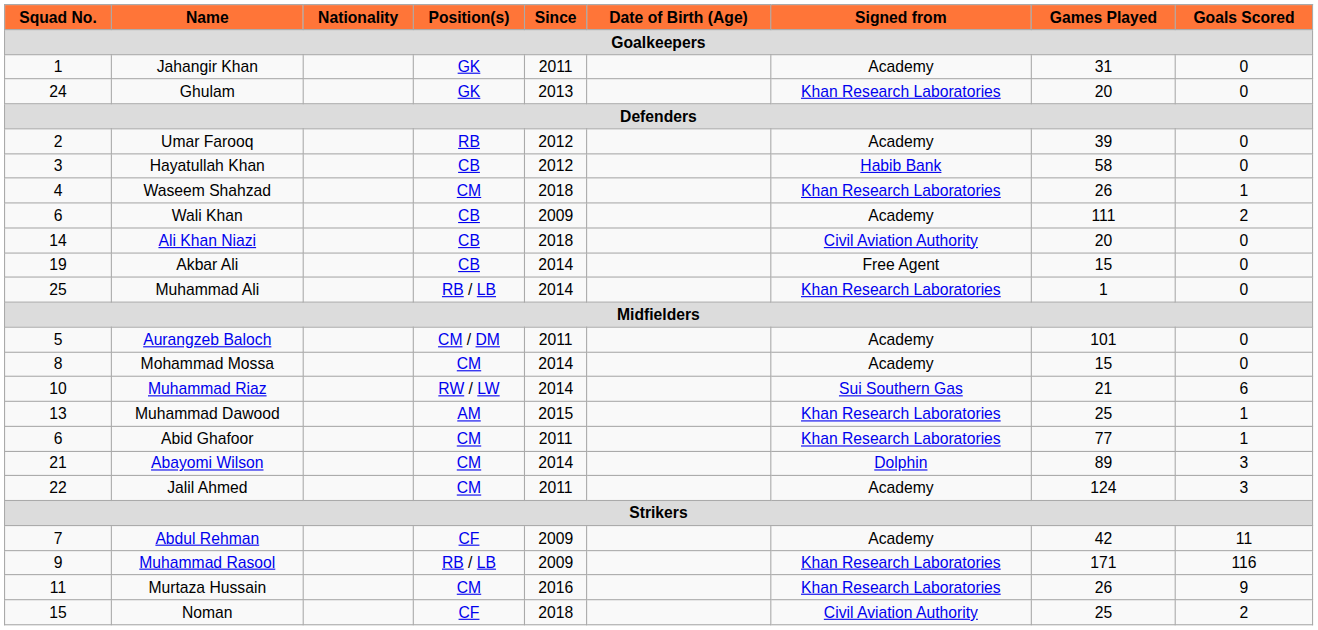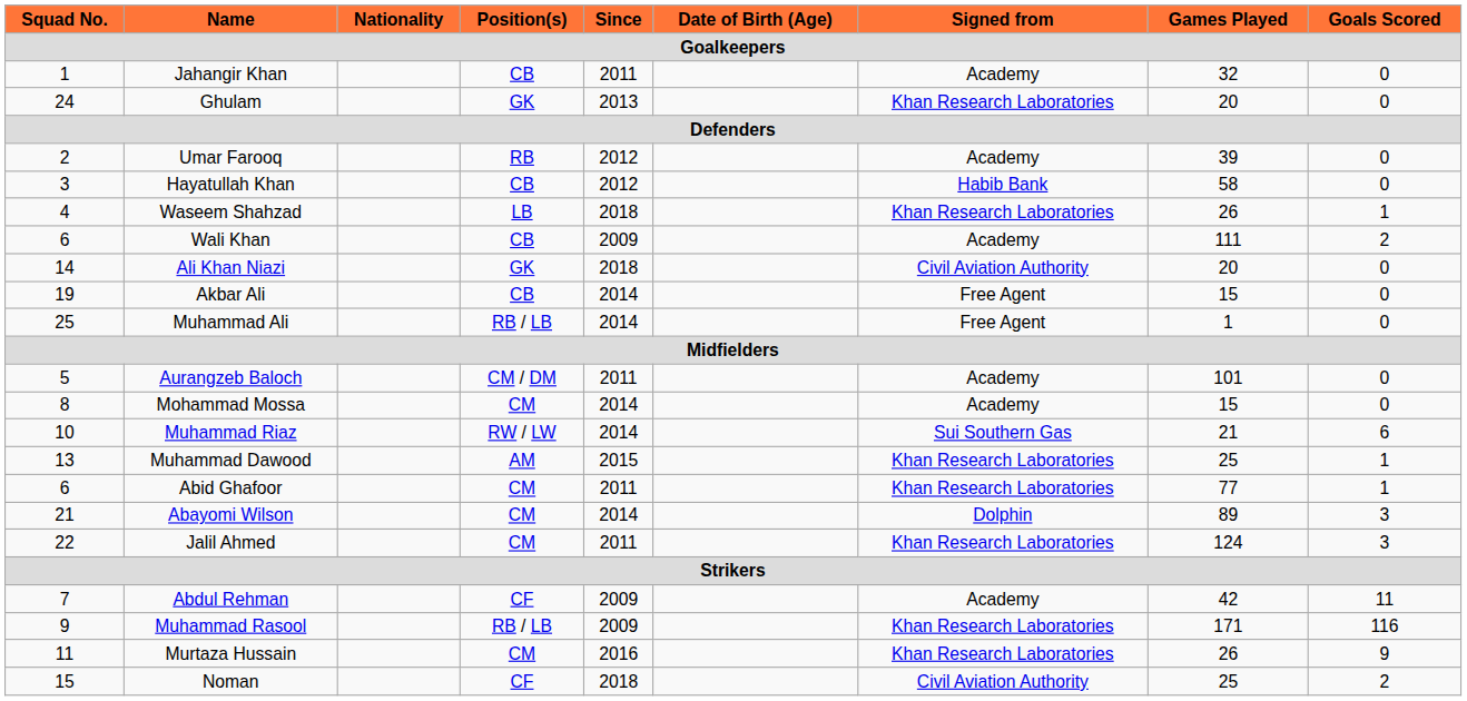 <table class="wikitable" style="text-align:center; font-size:90%; width:95%;">
 <tr>
 <th style="background:#FF7538; color:Dark Blue; text-align:center;">Squad No.</th>
 <th style="background:#FF7538; color:Dark Blue; text-align:center;">Name</th>
 <th style="background:#FF7538; color:Dark Blue; text-align:center;">Nationality</th>
 <th style="background:#FF7538; color:Dark Blue; text-align:center;">Position(s)</th>
 <th style="background:#FF7538; color:Dark Blue; text-align:center;">Since</th>
 <th style="background:#FF7538; color:Dark Blue; text-align:center;">Date of Birth (Age)</th>
 <th style="background:#FF7538; color:Dark Blue; text-align:center;">Signed from</th>
 <th style="background:#FF7538; color:Dark Blue; text-align:center;">Games Played</th>
 <th style="background:#FF7538; color:Dark Blue; text-align:center;">Goals Scored</th>
 </tr>
 <tr>
 <th colspan="9" style="background:#dcdcdc; text-align:center;">Goalkeepers</th>
 </tr>
 <tr>
 <td>1</td>
 <td>Jahangir Khan</td>
 <td></td>
-<td><a href='#'>GK</a></td>
+<td><a href='#'>CB</a></td>
 <td>2011</td>
 <td></td>
 <td>Academy</td>
-<td>31</td>
+<td>32</td>
 <td>0</td>
 </tr>
 <tr>
 <td>24</td>
 <td>Ghulam</td>
 <td></td>
 <td><a href='#'>GK</a></td>
 <td>2013</td>
 <td></td>
 <td> <a href='#'>Khan Research Laboratories</a></td>
 <td>20</td>
 <td>0</td>
 </tr>
 <tr>
 <th colspan="9" style="background:#dcdcdc; text-align:center;">Defenders</th>
 </tr>
 <tr>
 <td>2</td>
 <td>Umar Farooq</td>
 <td></td>
 <td><a href='#'>RB</a></td>
 <td>2012</td>
 <td></td>
 <td>Academy</td>
 <td>39</td>
 <td>0</td>
 </tr>
 <tr>
 <td>3</td>
 <td>Hayatullah Khan</td>
 <td></td>
 <td><a href='#'>CB</a></td>
 <td>2012</td>
 <td></td>
 <td> <a href='#'>Habib Bank</a></td>
 <td>58</td>
 <td>0</td>
 </tr>
 <tr>
 <td>4</td>
 <td>Waseem Shahzad</td>
 <td></td>
-<td><a href='#'>CM</a></td>
+<td><a href='#'>LB</a></td>
 <td>2018</td>
 <td></td>
 <td> <a href='#'>Khan Research Laboratories</a></td>
 <td>26</td>
 <td>1</td>
 </tr>
 <tr>
 <td>6</td>
 <td>Wali Khan</td>
 <td></td>
 <td><a href='#'>CB</a></td>
 <td>2009</td>
 <td></td>
 <td>Academy</td>
 <td>111</td>
 <td>2</td>
 </tr>
 <tr>
 <td>14</td>
 <td><a href='#'>Ali Khan Niazi</a></td>
 <td></td>
-<td><a href='#'>CB</a></td>
+<td><a href='#'>GK</a></td>
 <td>2018</td>
 <td></td>
 <td> <a href='#'>Civil Aviation Authority</a></td>
 <td>20</td>
 <td>0</td>
 </tr>
 <tr>
 <td>19</td>
 <td>Akbar Ali</td>
 <td></td>
 <td><a href='#'>CB</a></td>
 <td>2014</td>
 <td></td>
 <td>Free Agent</td>
 <td>15</td>
 <td>0</td>
 </tr>
 <tr>
 <td>25</td>
 <td>Muhammad Ali</td>
 <td></td>
 <td><a href='#'>RB</a> / <a href='#'>LB</a></td>
 <td>2014</td>
 <td></td>
-<td> <a href='#'>Khan Research Laboratories</a></td>
+<td>Free Agent</td>
 <td>1</td>
 <td>0</td>
 </tr>
 <tr>
 <th colspan="10" style="background:#dcdcdc; text-align:center;">Midfielders</th>
 </tr>
 <tr>
 <td>5</td>
 <td><a href='#'>Aurangzeb Baloch</a></td>
 <td></td>
 <td><a href='#'>CM</a> / <a href='#'>DM</a></td>
 <td>2011</td>
 <td></td>
 <td>Academy</td>
 <td>101</td>
 <td>0</td>
 </tr>
 <tr>
 <td>8</td>
 <td>Mohammad Mossa</td>
 <td></td>
 <td><a href='#'>CM</a></td>
 <td>2014</td>
 <td></td>
 <td>Academy</td>
 <td>15</td>
 <td>0</td>
 </tr>
 <tr>
 <td>10</td>
 <td><a href='#'>Muhammad Riaz</a></td>
 <td></td>
 <td><a href='#'>RW</a> / <a href='#'>LW</a></td>
 <td>2014</td>
 <td></td>
 <td> <a href='#'>Sui Southern Gas</a></td>
 <td>21</td>
 <td>6</td>
 </tr>
 <tr>
 <td>13</td>
 <td>Muhammad Dawood</td>
 <td></td>
 <td><a href='#'>AM</a></td>
 <td>2015</td>
 <td></td>
 <td> <a href='#'>Khan Research Laboratories</a></td>
 <td>25</td>
 <td>1</td>
 </tr>
 <tr>
 <td>6</td>
 <td>Abid Ghafoor</td>
 <td></td>
 <td><a href='#'>CM</a></td>
 <td>2011</td>
 <td></td>
 <td> <a href='#'>Khan Research Laboratories</a></td>
 <td>77</td>
 <td>1</td>
 </tr>
 <tr>
 <td>21</td>
 <td><a href='#'>Abayomi Wilson</a></td>
 <td></td>
 <td><a href='#'>CM</a></td>
 <td>2014</td>
 <td></td>
 <td> <a href='#'>Dolphin</a></td>
 <td>89</td>
 <td>3</td>
 </tr>
 <tr>
 <td>22</td>
 <td>Jalil Ahmed</td>
 <td></td>
 <td><a href='#'>CM</a></td>
 <td>2011</td>
 <td></td>
-<td>Academy</td>
+<td> <a href='#'>Khan Research Laboratories</a></td>
 <td>124</td>
 <td>3</td>
 </tr>
 <tr>
 <th colspan="10" style="background:#dcdcdc; text-align:center;">Strikers</th>
 </tr>
 <tr>
 <td>7</td>
 <td><a href='#'>Abdul Rehman</a></td>
 <td></td>
 <td><a href='#'>CF</a></td>
 <td>2009</td>
 <td></td>
 <td>Academy</td>
 <td>42</td>
 <td>11</td>
 </tr>
 <tr>
 <td>9</td>
 <td><a href='#'>Muhammad Rasool</a></td>
 <td></td>
 <td><a href='#'>RB</a> / <a href='#'>LB</a></td>
 <td>2009</td>
 <td></td>
 <td> <a href='#'>Khan Research Laboratories</a></td>
 <td>171</td>
 <td>116</td>
 </tr>
 <tr>
 <td>11</td>
 <td>Murtaza Hussain</td>
 <td></td>
 <td><a href='#'>CM</a></td>
 <td>2016</td>
 <td></td>
 <td> <a href='#'>Khan Research Laboratories</a></td>
 <td>26</td>
 <td>9</td>
 </tr>
 <tr>
 <td>15</td>
 <td>Noman</td>
 <td></td>
 <td><a href='#'>CF</a></td>
 <td>2018</td>
 <td></td>
 <td> <a href='#'>Civil Aviation Authority</a></td>
 <td>25</td>
 <td>2</td>
 </tr>
 </table>
